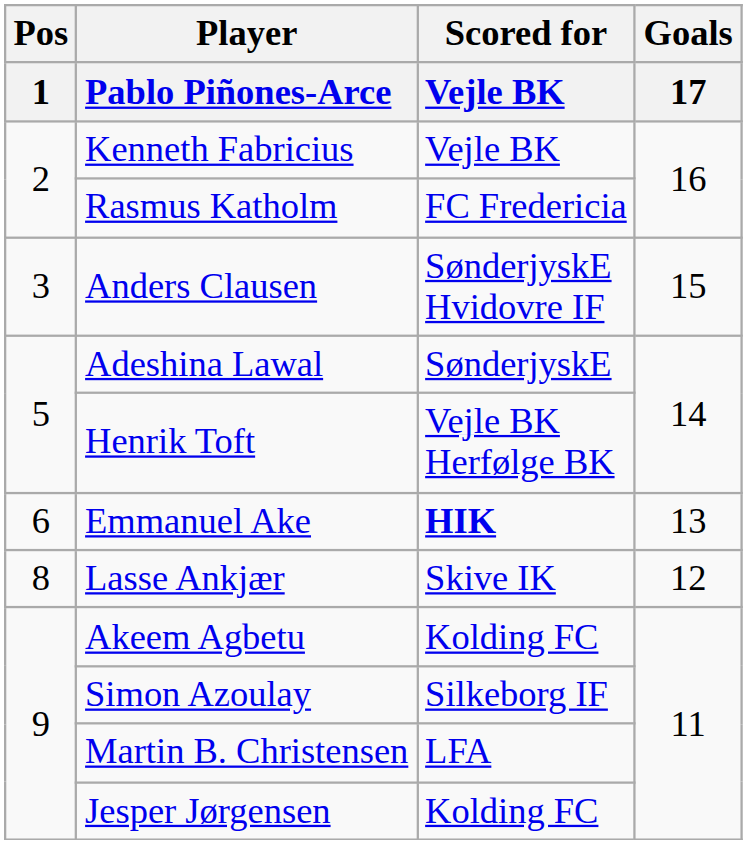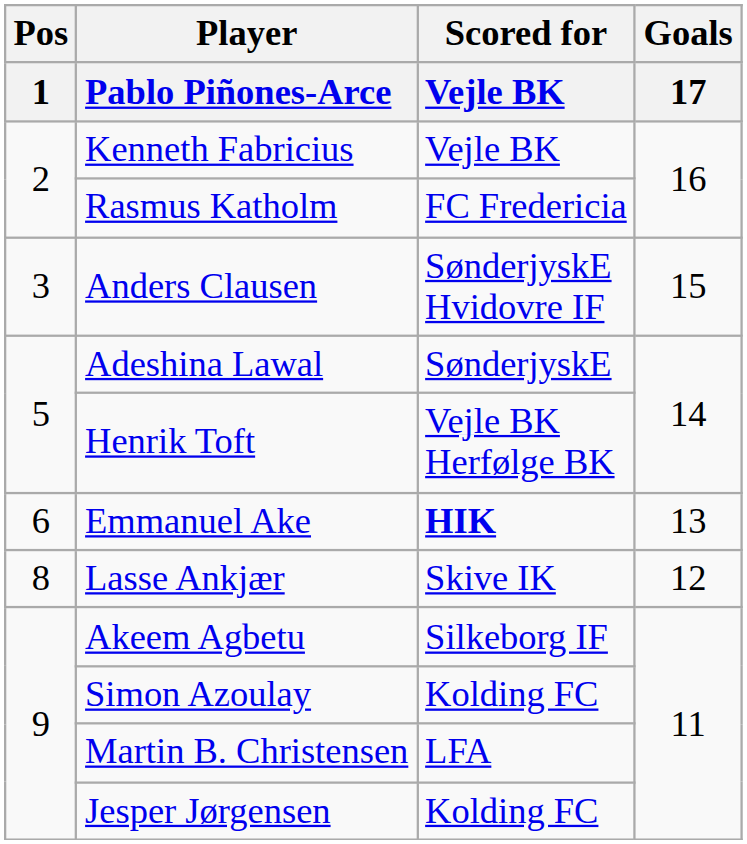 <table class="wikitable" style="text-align: center;">
 <tr>
 <th>Pos</th>
 <th>Player</th>
 <th>Scored for</th>
 <th>Goals</th>
 </tr>
 <tr>
 <th>1</th>
 <th style="text-align:left;"> <a href='#'>Pablo Piñones-Arce</a></th>
 <th style="text-align:left;"><a href='#'>Vejle BK</a></th>
 <th>17</th>
 </tr>
 <tr>
 <td rowspan="2">2</td>
 <td style="text-align:left;"> <a href='#'>Kenneth Fabricius</a></td>
 <td style="text-align:left;"><a href='#'>Vejle BK</a></td>
 <td rowspan="2">16</td>
 </tr>
 <tr>
 <td style="text-align:left;"> <a href='#'>Rasmus Katholm</a></td>
 <td style="text-align:left;"><a href='#'>FC Fredericia</a></td>
 </tr>
 <tr>
 <td>3</td>
 <td style="text-align:left;"> <a href='#'>Anders Clausen</a></td>
 <td style="text-align:left;"><a href='#'>SønderjyskE</a><br><a href='#'>Hvidovre IF</a></td>
 <td>15</td>
 </tr>
 <tr>
 <td rowspan="2">5</td>
 <td style="text-align:left;"> <a href='#'>Adeshina Lawal</a></td>
 <td style="text-align:left;"><a href='#'>SønderjyskE</a></td>
 <td rowspan="2">14</td>
 </tr>
 <tr>
 <td style="text-align:left;"> <a href='#'>Henrik Toft</a></td>
 <td style="text-align:left;"><a href='#'>Vejle BK</a><br><a href='#'>Herfølge BK</a></td>
 </tr>
 <tr>
 <td>6</td>
 <td style="text-align:left;"> <a href='#'>Emmanuel Ake</a></td>
 <td style="text-align:left;"><strong><a href='#'>HIK</a></strong></td>
 <td>13</td>
 </tr>
 <tr>
 <td>8</td>
 <td style="text-align:left;"> <a href='#'>Lasse Ankjær</a></td>
 <td style="text-align:left;"><a href='#'>Skive IK</a></td>
 <td>12</td>
 </tr>
 <tr>
 <td rowspan="4">9</td>
 <td style="text-align:left;"> <a href='#'>Akeem Agbetu</a></td>
-<td style="text-align:left;"><a href='#'>Kolding FC</a></td>
+<td style="text-align:left;"><a href='#'>Silkeborg IF</a></td>
 <td rowspan="4">11</td>
 </tr>
 <tr>
 <td style="text-align:left;"> <a href='#'>Simon Azoulay</a></td>
-<td style="text-align:left;"><a href='#'>Silkeborg IF</a></td>
+<td style="text-align:left;"><a href='#'>Kolding FC</a></td>
 </tr>
 <tr>
 <td style="text-align:left;"> <a href='#'>Martin B. Christensen</a></td>
 <td style="text-align:left;"><a href='#'>LFA</a></td>
 </tr>
 <tr>
 <td style="text-align:left;"> <a href='#'>Jesper Jørgensen</a></td>
 <td style="text-align:left;"><a href='#'>Kolding FC</a></td>
 </tr>
 </table>
